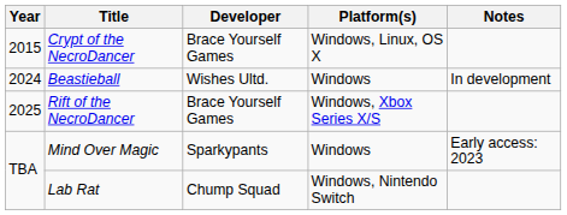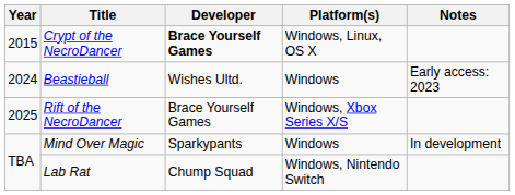 <table class="wikitable">
 <tr>
 <th>Year</th>
 <th>Title</th>
 <th>Developer</th>
 <th>Platform(s)</th>
 <th>Notes</th>
 </tr>
 <tr>
 <td>2015</td>
 <td><em><a href='#'>Crypt of the NecroDancer</a></em></td>
-<td>Brace Yourself Games</td>
+<td><strong>Brace Yourself Games</strong></td>
 <td>Windows, Linux, OS X</td>
 </tr>
 <tr>
 <td>2024</td>
 <td><em><a href='#'>Beastieball</a></em></td>
 <td>Wishes Ultd.</td>
 <td>Windows</td>
-<td>In development</td>
+<td>Early access: 2023</td>
 </tr>
 <tr>
 <td>2025</td>
 <td><em><a href='#'>Rift of the NecroDancer</a></em></td>
 <td>Brace Yourself Games</td>
 <td>Windows, <a href='#'>Xbox Series X/S</a></td>
 </tr>
 <tr>
 <td rowspan="2">TBA</td>
 <td><em>Mind Over Magic</em></td>
 <td>Sparkypants</td>
 <td>Windows</td>
-<td>Early access: 2023</td>
+<td>In development</td>
 </tr>
 <tr>
 <td><em>Lab Rat</em></td>
 <td>Chump Squad</td>
 <td>Windows, Nintendo Switch</td>
 <td></td>
 </tr>
 </table>
